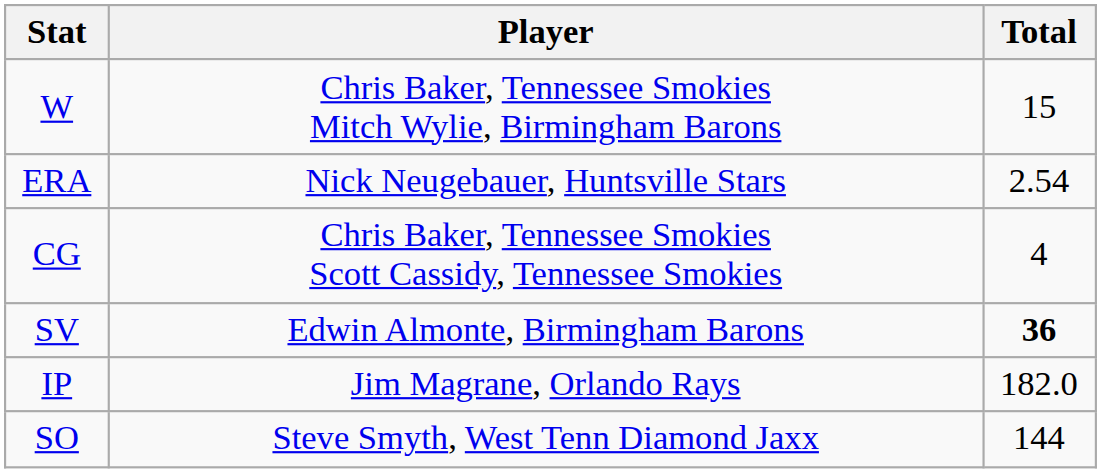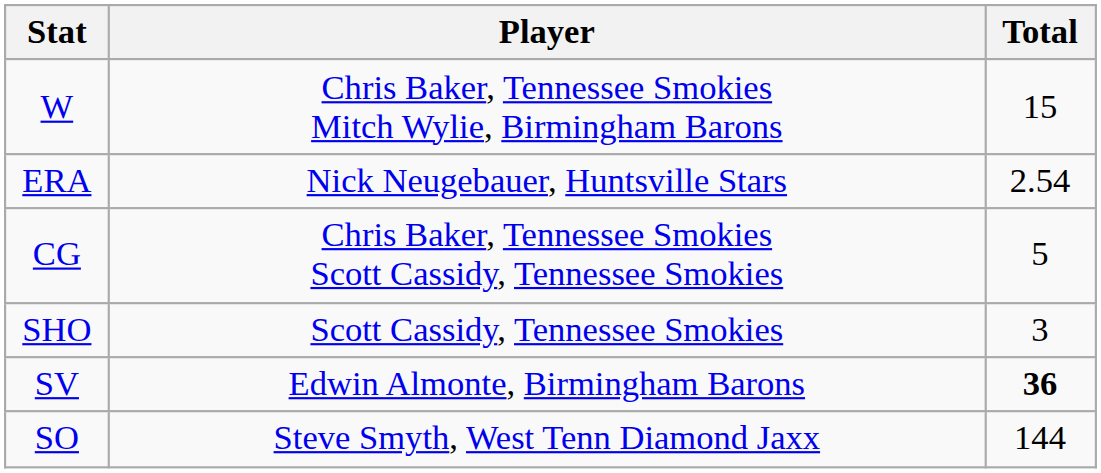 <table class="wikitable" width="40%" style="text-align:center;">
 <tr>
 <th width="5%">Stat</th>
 <th width="60%">Player</th>
 <th width="5%">Total</th>
 </tr>
 <tr>
 <td><a href='#'>W</a></td>
 <td><a href='#'>Chris Baker</a>, <a href='#'>Tennessee Smokies</a> <br> <a href='#'>Mitch Wylie</a>, <a href='#'>Birmingham Barons</a></td>
 <td>15</td>
 </tr>
 <tr>
 <td><a href='#'>ERA</a></td>
 <td><a href='#'>Nick Neugebauer</a>, <a href='#'>Huntsville Stars</a></td>
 <td>2.54</td>
 </tr>
 <tr>
 <td><a href='#'>CG</a></td>
 <td><a href='#'>Chris Baker</a>, <a href='#'>Tennessee Smokies</a> <br> <a href='#'>Scott Cassidy</a>, <a href='#'>Tennessee Smokies</a></td>
-<td>4</td>
+<td>5</td>
+</tr>
+<tr>
+<td><a href='#'>SHO</a></td>
+<td><a href='#'>Scott Cassidy</a>, <a href='#'>Tennessee Smokies</a></td>
+<td>3</td>
 </tr>
 <tr>
 <td><a href='#'>SV</a></td>
 <td><a href='#'>Edwin Almonte</a>, <a href='#'>Birmingham Barons</a></td>
 <td><strong>36</strong></td>
 </tr>
 <tr>
-<td><a href='#'>IP</a></td>
-<td><a href='#'>Jim Magrane</a>, <a href='#'>Orlando Rays</a></td>
-<td>182.0</td>
-</tr>
-<tr>
 <td><a href='#'>SO</a></td>
 <td><a href='#'>Steve Smyth</a>, <a href='#'>West Tenn Diamond Jaxx</a></td>
 <td>144</td>
 </tr>
 </table>
